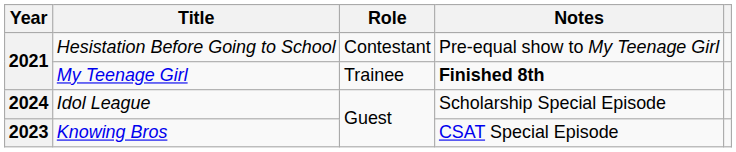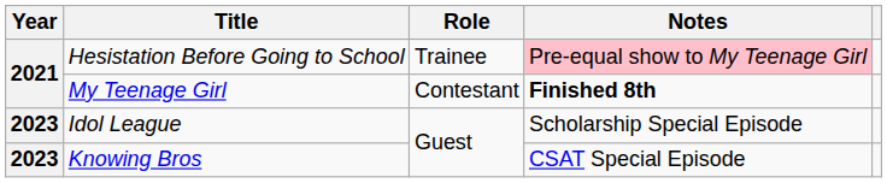 <table class="wikitable sortable plainrowheaders">
 <tr>
 <th scope="col">Year</th>
 <th scope="col">Title</th>
 <th scope="col">Role</th>
 <th scope="col">Notes</th>
 <th scope="col" class="unsortable"></th>
 </tr>
 <tr>
 <th scope="row" rowspan=2>2021</th>
 <td><em>Hesistation Before Going to School</em></td>
-<td>Contestant</td>
-<td>Pre-equal show to <em>My Teenage Girl</em></td>
+<td>Trainee</td>
+<td style="background: pink;">Pre-equal show to <em>My Teenage Girl</em></td>
 <td></td>
 </tr>
 <tr>
 <td><em><a href='#'>My Teenage Girl</a></em></td>
-<td>Trainee</td>
+<td>Contestant</td>
 <td><strong>Finished 8th</strong></td>
 <td></td>
 </tr>
 <tr>
-<th scope="row" rowspan=1>2024</th>
+<th scope="row" rowspan=1>2023</th>
 <td><em>Idol League</em></td>
 <td rowspan="2">Guest</td>
 <td>Scholarship Special Episode</td>
 <td></td>
 </tr>
 <tr>
 <th scope="row" rowspan=1>2023</th>
 <td><em><a href='#'>Knowing Bros</a></em></td>
 <td><a href='#'>CSAT</a> Special Episode</td>
 <td></td>
 </tr>
 </table>
